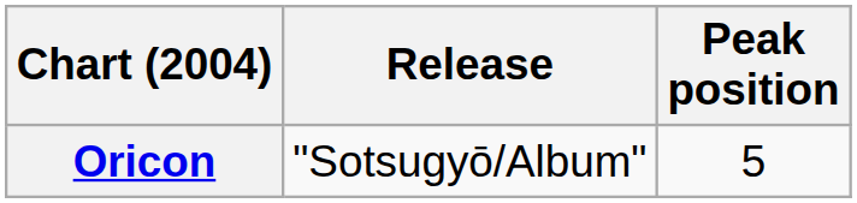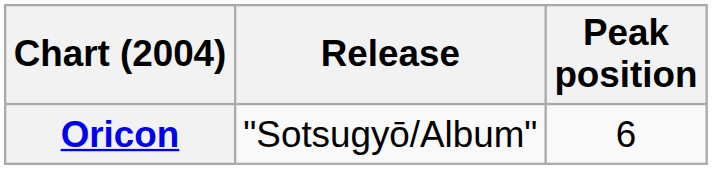 <table class="wikitable plainrowheaders sortable" style="text-align:center;">
 <tr>
 <th scope="col">Chart (2004)</th>
 <th scope="col">Release</th>
 <th scope="col">Peak<br>position</th>
 </tr>
 <tr>
 <th scope="row"><a href='#'>Oricon</a></th>
 <td>"Sotsugyō/Album"</td>
-<td>5</td>
+<td>6</td>
 </tr>
 </table>
